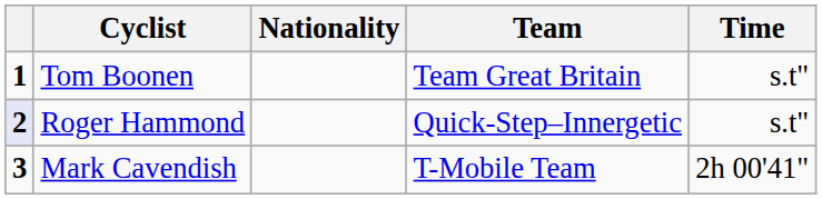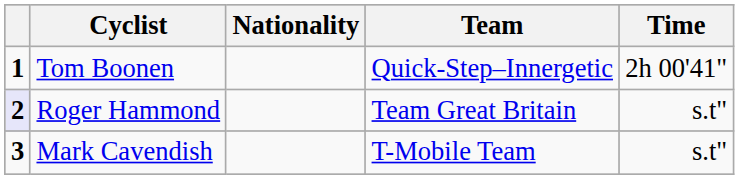 <table class="wikitable">
 <tr>
 <th></th>
 <th>Cyclist</th>
 <th>Nationality</th>
 <th>Team</th>
 <th>Time</th>
 </tr>
 <tr>
 <td><strong>1</strong></td>
 <td><a href='#'>Tom Boonen</a></td>
 <td></td>
-<td><a href='#'>Team Great Britain</a></td>
-<td align="right">s.t"</td>
+<td><a href='#'>Quick-Step–Innergetic</a></td>
+<td align="right">2h 00'41"</td>
 </tr>
 <tr>
 <td style="background: lavender;"><strong>2</strong></td>
 <td><a href='#'>Roger Hammond</a></td>
 <td></td>
-<td><a href='#'>Quick-Step–Innergetic</a></td>
+<td><a href='#'>Team Great Britain</a></td>
 <td align="right">s.t"</td>
 </tr>
 <tr>
 <td><strong>3</strong></td>
 <td><a href='#'>Mark Cavendish</a></td>
 <td></td>
 <td><a href='#'>T-Mobile Team</a></td>
-<td align="right">2h 00'41"</td>
+<td align="right">s.t"</td>
 </tr>
 </table>
